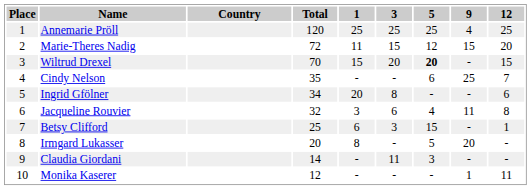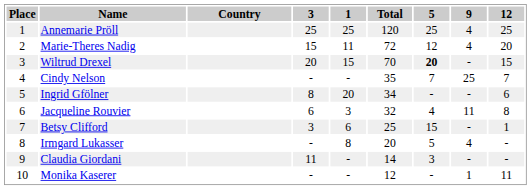 <table border="0" style="border: 1px solid #999; background-color:#FFFFFF; text-align:center; font-size:86%; line-height:15px;">
 <tr align="center" bgcolor="#CCCCCC">
 <th width=35>Place</th>
 <th width=170>Name</th>
 <th width=120>Country</th>
+<th width=40>3</th>
+<th width=40>1</th>
 <th width=50>Total</th>
-<th width=40>1</th>
-<th width=40>3</th>
 <th width=40>5</th>
 <th width=40>9</th>
 <th width=40>12</th>
 </tr>
 <tr bgcolor="#EFEFEF">
 <td>1</td>
 <td align="left"><a href='#'>Annemarie Pröll</a></td>
 <td align="left"></td>
-<td>120</td>
 <td>25</td>
 <td>25</td>
+<td>120</td>
 <td>25</td>
 <td>4</td>
 <td>25</td>
 </tr>
 <tr>
 <td>2</td>
 <td align="left"><a href='#'>Marie-Theres Nadig</a></td>
 <td align="left"></td>
+<td>15</td>
+<td>11</td>
 <td>72</td>
-<td>11</td>
-<td>15</td>
 <td>12</td>
-<td>15</td>
+<td>4</td>
 <td>20</td>
 </tr>
 <tr bgcolor="#EFEFEF">
 <td>3</td>
 <td align="left"><a href='#'>Wiltrud Drexel</a></td>
 <td align="left"></td>
+<td>20</td>
+<td>15</td>
 <td>70</td>
-<td>15</td>
-<td>20</td>
 <td><strong>20</strong></td>
 <td>-</td>
 <td>15</td>
 </tr>
 <tr>
 <td>4</td>
 <td align="left"><a href='#'>Cindy Nelson</a></td>
 <td align="left"></td>
-<td>35</td>
 <td>-</td>
 <td>-</td>
-<td>6</td>
+<td>35</td>
+<td>7</td>
 <td>25</td>
 <td>7</td>
 </tr>
 <tr bgcolor="#EFEFEF">
 <td>5</td>
 <td align="left"><a href='#'>Ingrid Gfölner</a></td>
 <td align="left"></td>
+<td>8</td>
+<td>20</td>
 <td>34</td>
-<td>20</td>
-<td>8</td>
 <td>-</td>
 <td>-</td>
 <td>6</td>
 </tr>
 <tr>
 <td>6</td>
 <td align="left"><a href='#'>Jacqueline Rouvier</a></td>
 <td align="left"></td>
+<td>6</td>
+<td>3</td>
 <td>32</td>
-<td>3</td>
-<td>6</td>
 <td>4</td>
 <td>11</td>
 <td>8</td>
 </tr>
 <tr bgcolor="#EFEFEF">
 <td>7</td>
 <td align="left"><a href='#'>Betsy Clifford</a></td>
 <td align="left"></td>
+<td>3</td>
+<td>6</td>
 <td>25</td>
-<td>6</td>
-<td>3</td>
 <td>15</td>
 <td>-</td>
 <td>1</td>
 </tr>
 <tr>
 <td>8</td>
 <td align="left"><a href='#'>Irmgard Lukasser</a></td>
 <td align="left"></td>
+<td>-</td>
+<td>8</td>
 <td>20</td>
-<td>8</td>
-<td>-</td>
 <td>5</td>
-<td>20</td>
+<td>4</td>
 <td>-</td>
 </tr>
 <tr bgcolor="#EFEFEF">
 <td>9</td>
 <td align="left"><a href='#'>Claudia Giordani</a></td>
 <td align="left"></td>
+<td>11</td>
+<td>-</td>
 <td>14</td>
-<td>-</td>
-<td>11</td>
 <td>3</td>
 <td>-</td>
 <td>-</td>
 </tr>
 <tr>
 <td>10</td>
 <td align="left"><a href='#'>Monika Kaserer</a></td>
 <td align="left"></td>
-<td>12</td>
 <td>-</td>
 <td>-</td>
+<td>12</td>
 <td>-</td>
 <td>1</td>
 <td>11</td>
 </tr>
 </table>
